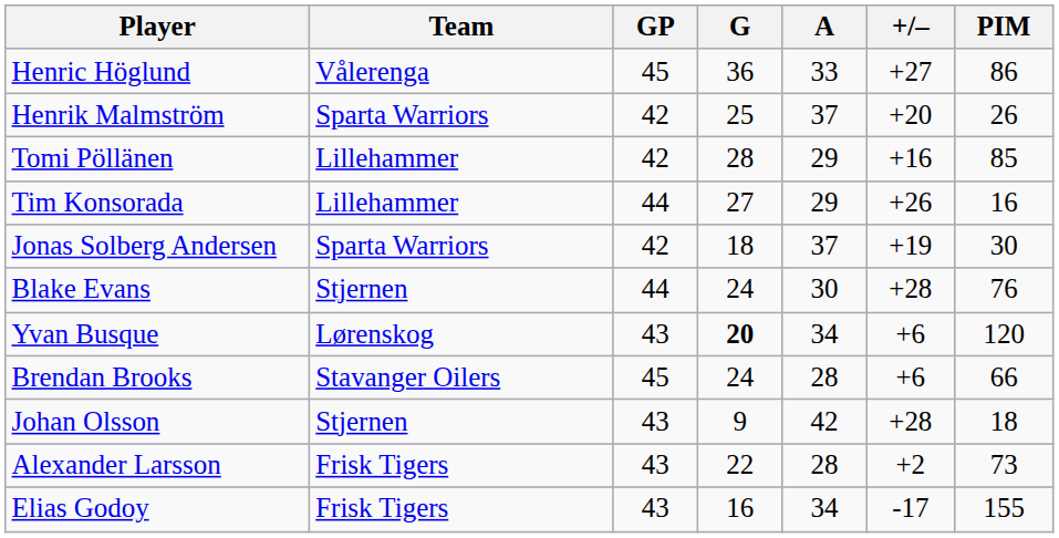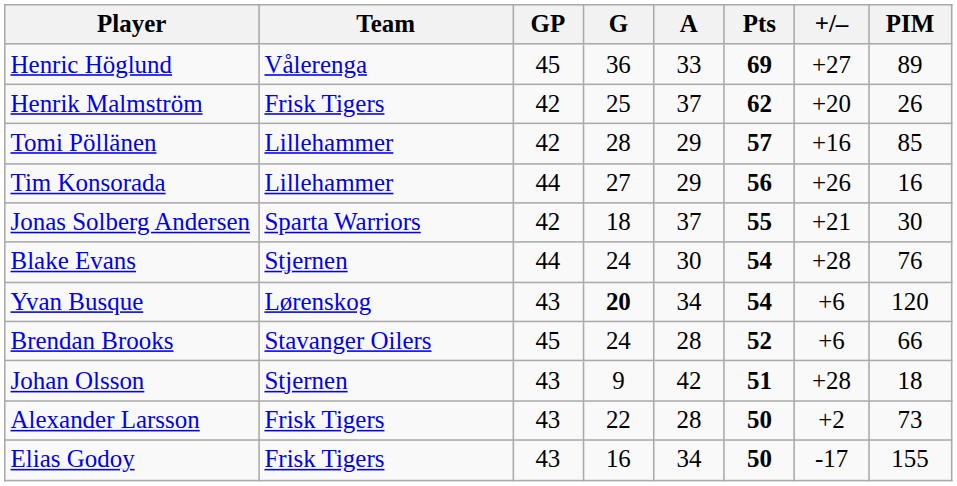 <table class="wikitable sortable" style="text-align:center">
 <tr>
 <th bgcolor="#DDDDFF" width="18%">Player</th>
 <th bgcolor="#DDDDFF" width="18%">Team</th>
 <th bgcolor="#DDDDFF" width="5%">GP</th>
 <th bgcolor="#DDDDFF" width="5%">G</th>
 <th bgcolor="#DDDDFF" width="5%">A</th>
+<th bgcolor="#DDDDFF" width="5%">Pts</th>
 <th bgcolor="#DDDDFF" width="5%">+/–</th>
 <th bgcolor="#DDDDFF" width="5%">PIM</th>
 </tr>
 <tr>
 <td align=left> <a href='#'>Henric Höglund</a></td>
 <td align=left><a href='#'>Vålerenga</a></td>
 <td>45</td>
 <td>36</td>
 <td>33</td>
+<td><strong>69</strong></td>
 <td>+27</td>
-<td>86</td>
+<td>89</td>
 </tr>
 <tr>
 <td align=left> <a href='#'>Henrik Malmström</a></td>
-<td align=left><a href='#'>Sparta Warriors</a></td>
+<td align=left><a href='#'>Frisk Tigers</a></td>
 <td>42</td>
 <td>25</td>
 <td>37</td>
+<td><strong>62</strong></td>
 <td>+20</td>
 <td>26</td>
 </tr>
 <tr>
 <td align=left> <a href='#'>Tomi Pöllänen</a></td>
 <td align=left><a href='#'>Lillehammer</a></td>
 <td>42</td>
 <td>28</td>
 <td>29</td>
+<td><strong>57</strong></td>
 <td>+16</td>
 <td>85</td>
 </tr>
 <tr>
 <td align=left> <a href='#'>Tim Konsorada</a></td>
 <td align=left><a href='#'>Lillehammer</a></td>
 <td>44</td>
 <td>27</td>
 <td>29</td>
+<td><strong>56</strong></td>
 <td>+26</td>
 <td>16</td>
 </tr>
 <tr>
 <td align=left> <a href='#'>Jonas Solberg Andersen</a></td>
 <td align=left><a href='#'>Sparta Warriors</a></td>
 <td>42</td>
 <td>18</td>
 <td>37</td>
-<td>+19</td>
+<td><strong>55</strong></td>
+<td>+21</td>
 <td>30</td>
 </tr>
 <tr>
 <td align=left> <a href='#'>Blake Evans</a></td>
 <td align=left><a href='#'>Stjernen</a></td>
 <td>44</td>
 <td>24</td>
 <td>30</td>
+<td><strong>54</strong></td>
 <td>+28</td>
 <td>76</td>
 </tr>
 <tr>
 <td align=left> <a href='#'>Yvan Busque</a></td>
 <td align=left><a href='#'>Lørenskog</a></td>
 <td>43</td>
 <td><strong>20</strong></td>
 <td>34</td>
+<td><strong>54</strong></td>
 <td>+6</td>
 <td>120</td>
 </tr>
 <tr>
 <td align=left> <a href='#'>Brendan Brooks</a></td>
 <td align=left><a href='#'>Stavanger Oilers</a></td>
 <td>45</td>
 <td>24</td>
 <td>28</td>
+<td><strong>52</strong></td>
 <td>+6</td>
 <td>66</td>
 </tr>
 <tr>
 <td align=left> <a href='#'>Johan Olsson</a></td>
 <td align=left><a href='#'>Stjernen</a></td>
 <td>43</td>
 <td>9</td>
 <td>42</td>
+<td><strong>51</strong></td>
 <td>+28</td>
 <td>18</td>
 </tr>
 <tr>
 <td align=left> <a href='#'>Alexander Larsson</a></td>
 <td align=left><a href='#'>Frisk Tigers</a></td>
 <td>43</td>
 <td>22</td>
 <td>28</td>
+<td><strong>50</strong></td>
 <td>+2</td>
 <td>73</td>
 </tr>
 <tr>
 <td align=left> <a href='#'>Elias Godoy</a></td>
 <td align=left><a href='#'>Frisk Tigers</a></td>
 <td>43</td>
 <td>16</td>
 <td>34</td>
+<td><strong>50</strong></td>
 <td>-17</td>
 <td>155</td>
 </tr>
 </table>
